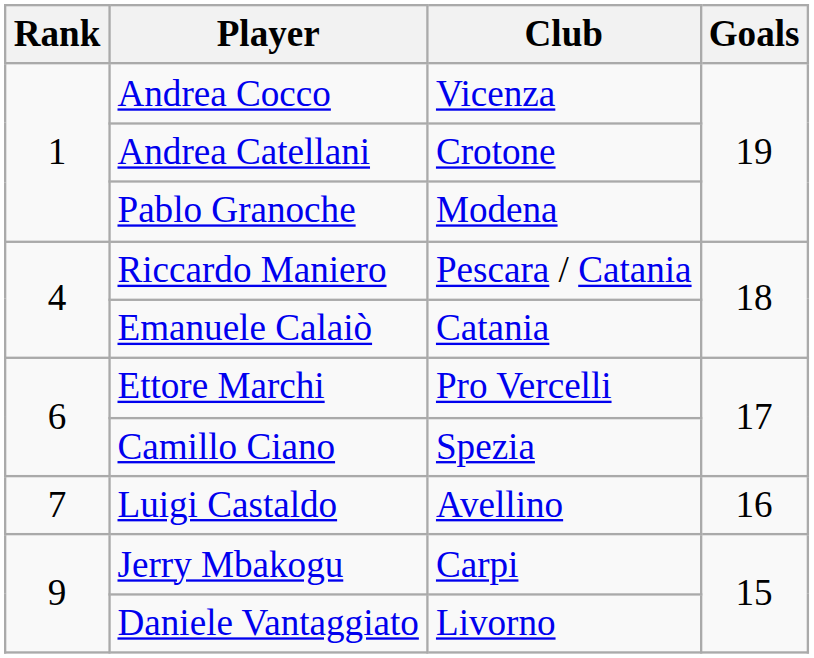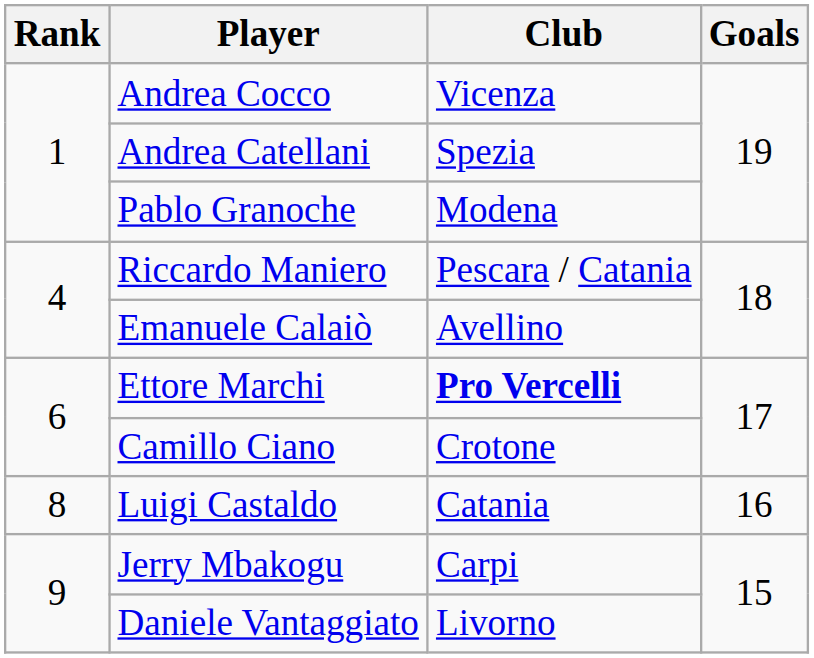 <table class="wikitable sortable" style="text-align:center">
 <tr>
 <th>Rank</th>
 <th>Player</th>
 <th>Club</th>
 <th>Goals</th>
 </tr>
 <tr>
 <td rowspan="3">1</td>
 <td align="left"> <a href='#'>Andrea Cocco</a></td>
 <td align="left"><a href='#'>Vicenza</a></td>
 <td rowspan="3">19</td>
 </tr>
 <tr>
 <td align="left"> <a href='#'>Andrea Catellani</a></td>
-<td align="left"><a href='#'>Crotone</a></td>
+<td align="left"><a href='#'>Spezia</a></td>
 </tr>
 <tr>
 <td align="left"> <a href='#'>Pablo Granoche</a></td>
 <td align="left"><a href='#'>Modena</a></td>
 </tr>
 <tr>
 <td rowspan="2">4</td>
 <td align="left"> <a href='#'>Riccardo Maniero</a></td>
 <td align="left"><a href='#'>Pescara</a> / <a href='#'>Catania</a></td>
 <td rowspan="2">18</td>
 </tr>
 <tr>
 <td align="left"> <a href='#'>Emanuele Calaiò</a></td>
-<td align="left"><a href='#'>Catania</a></td>
+<td align="left"><a href='#'>Avellino</a></td>
 </tr>
 <tr>
 <td rowspan="2">6</td>
 <td align="left"> <a href='#'>Ettore Marchi</a></td>
-<td align="left"><a href='#'>Pro Vercelli</a></td>
+<td align="left"><strong><a href='#'>Pro Vercelli</a></strong></td>
 <td rowspan="2">17</td>
 </tr>
 <tr>
 <td align="left"> <a href='#'>Camillo Ciano</a></td>
-<td align="left"><a href='#'>Spezia</a></td>
+<td align="left"><a href='#'>Crotone</a></td>
 </tr>
 <tr>
-<td rowspan="1">7</td>
+<td rowspan="1">8</td>
 <td align="left"> <a href='#'>Luigi Castaldo</a></td>
-<td align="left"><a href='#'>Avellino</a></td>
+<td align="left"><a href='#'>Catania</a></td>
 <td rowspan="1">16</td>
 </tr>
 <tr>
 <td rowspan="2">9</td>
 <td align="left"> <a href='#'>Jerry Mbakogu</a></td>
 <td align="left"><a href='#'>Carpi</a></td>
 <td rowspan="2">15</td>
 </tr>
 <tr>
 <td align="left"> <a href='#'>Daniele Vantaggiato</a></td>
 <td align="left"><a href='#'>Livorno</a></td>
 </tr>
 </table>
